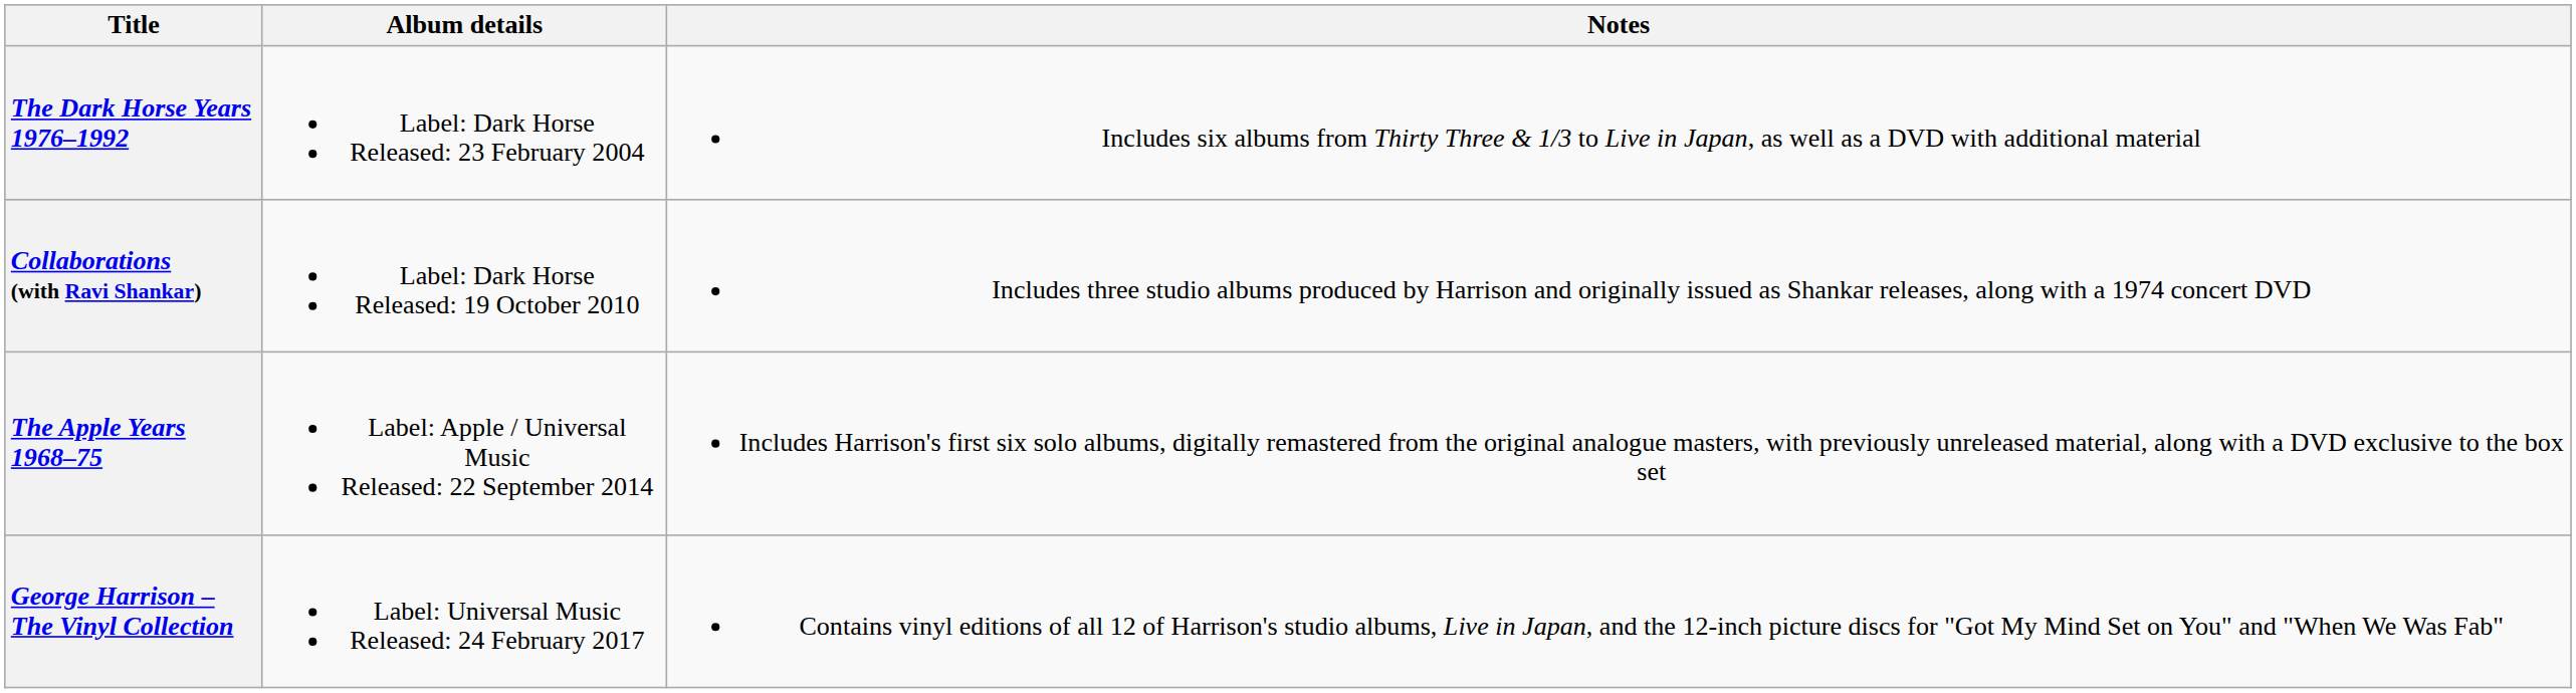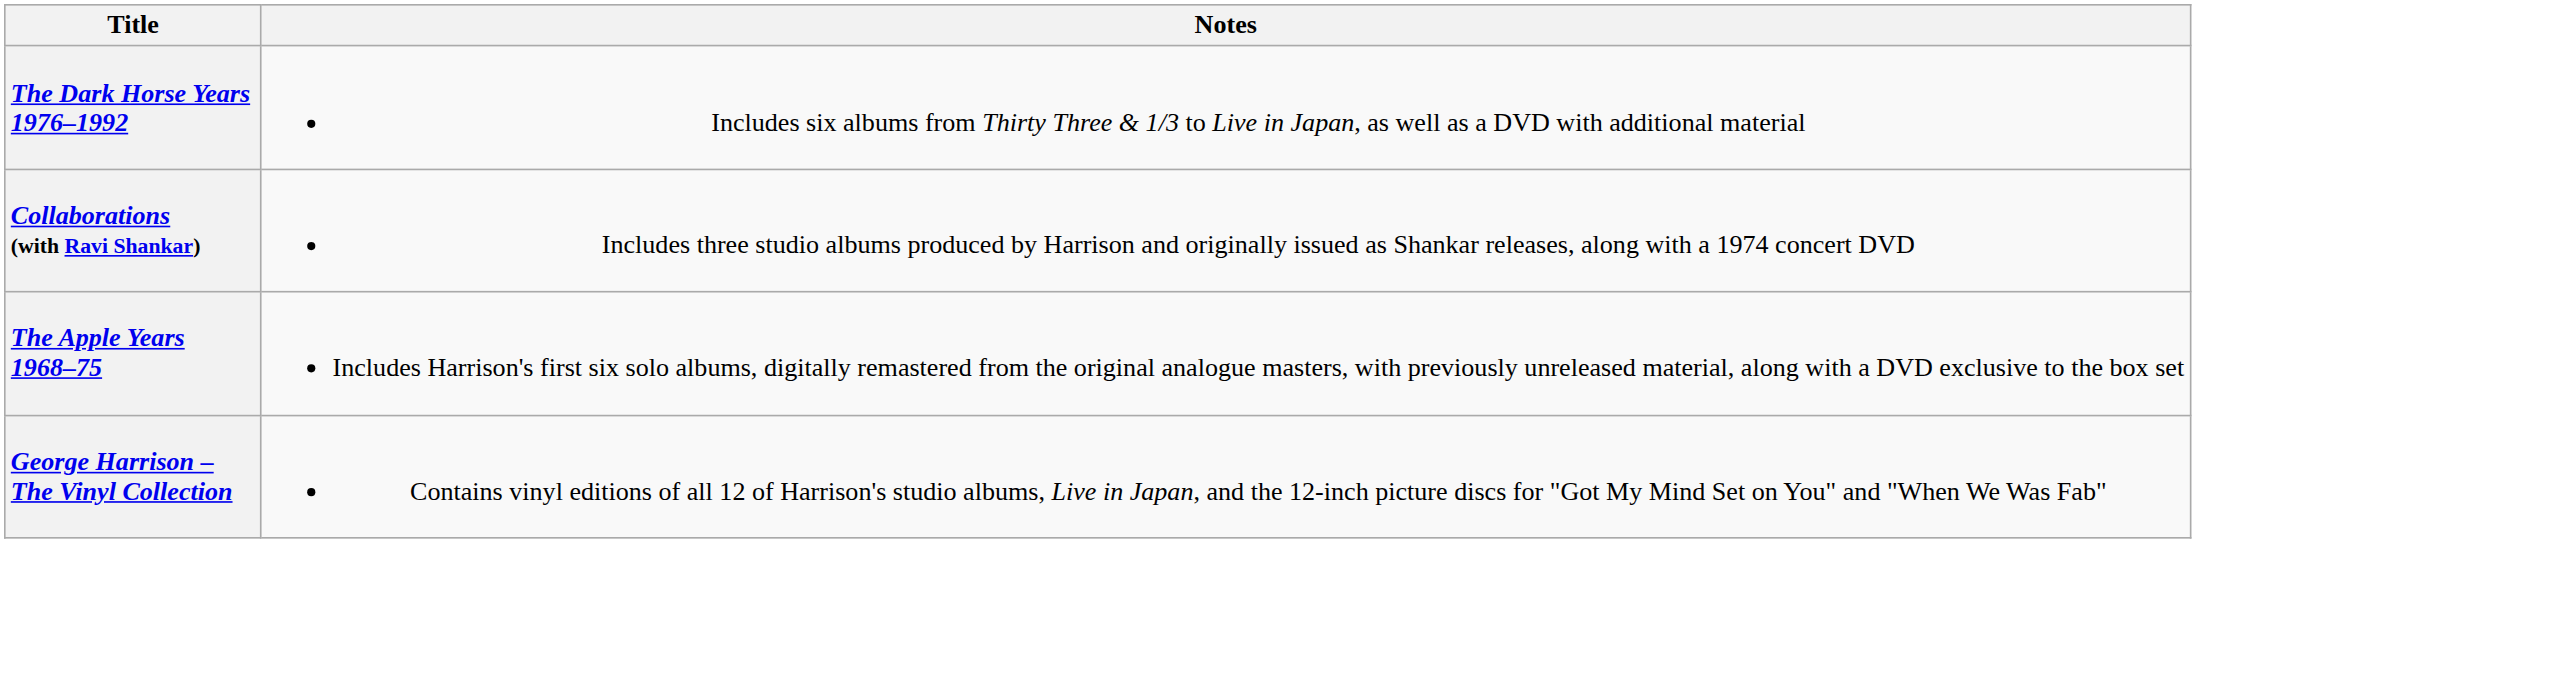 <table class="wikitable plainrowheaders" style="text-align:center">
 <tr>
 <th scope="col" style="width:150px;">Title</th>
-<th scope="col">Album details</th>
 <th scope="col">Notes</th>
 </tr>
 <tr>
 <th scope=row style="text-align: left"><em><a href='#'>The Dark Horse Years 1976–1992</a></em></th>
-<td><br><ul><li>Label: Dark Horse</li><li>Released: 23 February 2004</li></ul></td>
 <td><br><ul><li>Includes six albums from <em>Thirty Three & 1/3</em> to <em>Live in Japan</em>, as well as a DVD with additional material</li></ul></td>
 </tr>
 <tr>
 <th scope=row style="text-align: left"><em><a href='#'>Collaborations</a></em> <br><small>(with <a href='#'>Ravi Shankar</a>)</small></th>
-<td><br><ul><li>Label: Dark Horse</li><li>Released: 19 October 2010</li></ul></td>
 <td><br><ul><li>Includes three studio albums produced by Harrison and originally issued as Shankar releases, along with a 1974 concert DVD</li></ul></td>
 </tr>
 <tr>
 <th scope=row style="text-align: left"><em><a href='#'>The Apple Years 1968–75</a></em></th>
-<td><br><ul><li>Label: Apple / Universal Music</li><li>Released: 22 September 2014</li></ul></td>
 <td><br><ul><li>Includes Harrison's first six solo albums, digitally remastered from the original analogue masters, with previously unreleased material, along with a DVD exclusive to the box set</li></ul></td>
 </tr>
 <tr>
 <th scope=row style="text-align: left"><em><a href='#'>George Harrison – The Vinyl Collection</a></em></th>
-<td><br><ul><li>Label: Universal Music</li><li>Released: 24 February 2017</li></ul></td>
 <td><br><ul><li>Contains vinyl editions of all 12 of Harrison's studio albums, <em>Live in Japan</em>, and the 12-inch picture discs for "Got My Mind Set on You" and "When We Was Fab"</li></ul></td>
 </tr>
 </table>
